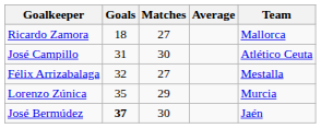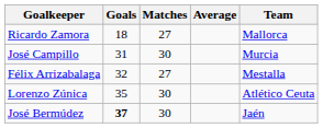 <table class="wikitable sortable" class="wikitable">
 <tr style="background:#ccc; text-align:center;">
 <th>Goalkeeper</th>
 <th>Goals</th>
 <th>Matches</th>
 <th>Average</th>
 <th>Team</th>
 </tr>
 <tr>
 <td> <a href='#'>Ricardo Zamora</a></td>
 <td style="text-align:center;">18</td>
 <td style="text-align:center;">27</td>
 <td style="text-align:center;"></td>
 <td><a href='#'>Mallorca</a></td>
 </tr>
 <tr>
 <td> <a href='#'>José Campillo</a></td>
 <td style="text-align:center;">31</td>
 <td style="text-align:center;">30</td>
 <td style="text-align:center;"></td>
-<td><a href='#'>Atlético Ceuta</a></td>
+<td><a href='#'>Murcia</a></td>
 </tr>
 <tr>
 <td> <a href='#'>Félix Arrizabalaga</a></td>
 <td style="text-align:center;">32</td>
 <td style="text-align:center;">27</td>
 <td style="text-align:center;"></td>
 <td><a href='#'>Mestalla</a></td>
 </tr>
 <tr>
 <td> <a href='#'>Lorenzo Zúnica</a></td>
 <td style="text-align:center;">35</td>
-<td style="text-align:center;">29</td>
+<td style="text-align:center;">30</td>
 <td style="text-align:center;"></td>
-<td><a href='#'>Murcia</a></td>
+<td><a href='#'>Atlético Ceuta</a></td>
 </tr>
 <tr>
 <td> <a href='#'>José Bermúdez</a></td>
 <td style="text-align:center;"><strong>37</strong></td>
 <td style="text-align:center;">30</td>
 <td style="text-align:center;"></td>
 <td><a href='#'>Jaén</a></td>
 </tr>
 </table>
